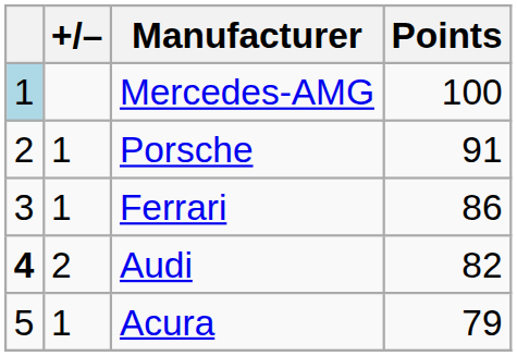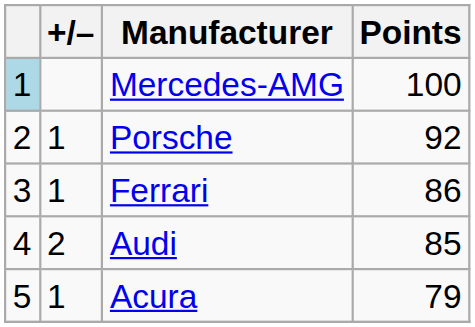 <table class="wikitable" style="font-size: 95%;">
 <tr>
 <th scope="col"></th>
 <th scope="col">+/–</th>
 <th scope="col">Manufacturer</th>
 <th scope="col">Points</th>
 </tr>
 <tr>
 <td align=center style="background: lightblue;">1</td>
 <td align="left"></td>
 <td> <a href='#'>Mercedes-AMG</a></td>
 <td align=right>100</td>
 </tr>
 <tr>
 <td align=center>2</td>
 <td align="left"> 1</td>
 <td> <a href='#'>Porsche</a></td>
-<td align=right>91</td>
+<td align=right>92</td>
 </tr>
 <tr>
 <td align=center>3</td>
 <td align="left"> 1</td>
 <td> <a href='#'>Ferrari</a></td>
 <td align=right>86</td>
 </tr>
 <tr>
-<td align=center><strong>4</strong></td>
+<td align=center>4</td>
 <td align="left"> 2</td>
 <td> <a href='#'>Audi</a></td>
-<td align=right>82</td>
+<td align=right>85</td>
 </tr>
 <tr>
 <td align=center>5</td>
 <td align="left"> 1</td>
 <td> <a href='#'>Acura</a></td>
 <td align=right>79</td>
 </tr>
 <tr>
 </tr>
 </table>
